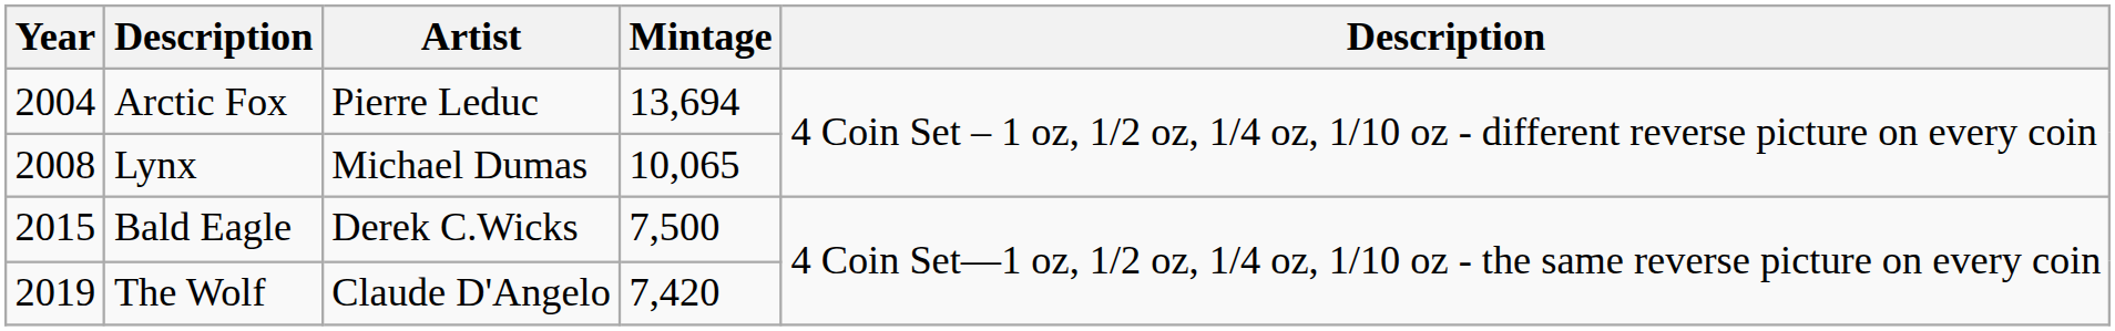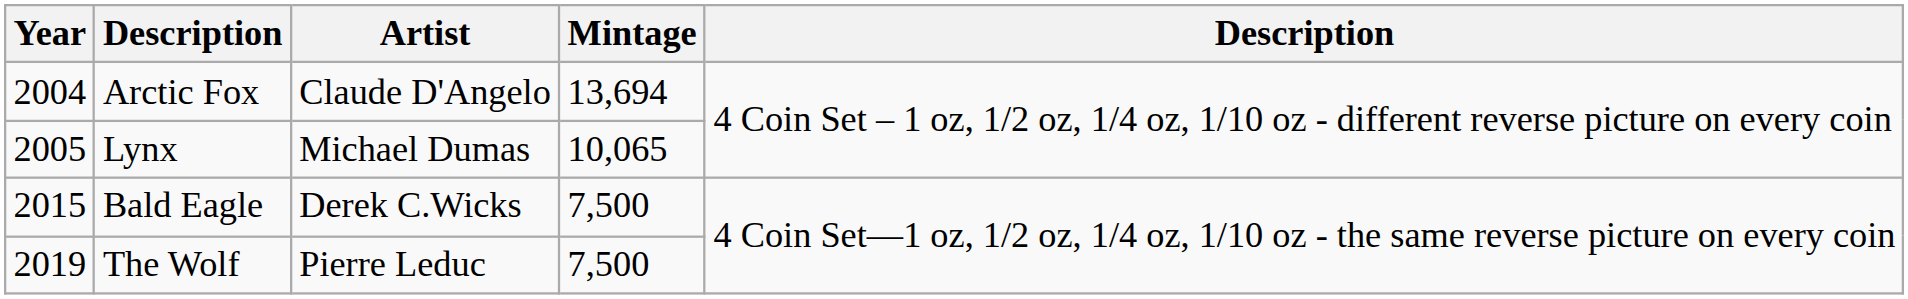 <table class="wikitable">
 <tr>
 <th>Year</th>
 <th>Description</th>
 <th>Artist</th>
 <th>Mintage</th>
 <th>Description</th>
 </tr>
 <tr>
 <td>2004</td>
 <td>Arctic Fox</td>
-<td>Pierre Leduc</td>
+<td>Claude D'Angelo</td>
 <td>13,694</td>
 <td rowspan="2">4 Coin Set – 1 oz, 1/2 oz, 1/4 oz, 1/10 oz - different reverse picture on every coin</td>
 </tr>
 <tr>
-<td>2008</td>
+<td>2005</td>
 <td>Lynx</td>
 <td>Michael Dumas</td>
 <td>10,065</td>
 </tr>
 <tr>
 <td>2015</td>
 <td>Bald Eagle</td>
 <td>Derek C.Wicks</td>
 <td>7,500</td>
 <td rowspan="2">4 Coin Set—1 oz, 1/2 oz, 1/4 oz, 1/10 oz - the same reverse picture on every coin</td>
 </tr>
 <tr>
 <td>2019</td>
 <td>The Wolf</td>
-<td>Claude D'Angelo</td>
-<td>7,420</td>
+<td>Pierre Leduc</td>
+<td>7,500</td>
 </tr>
 </table>
